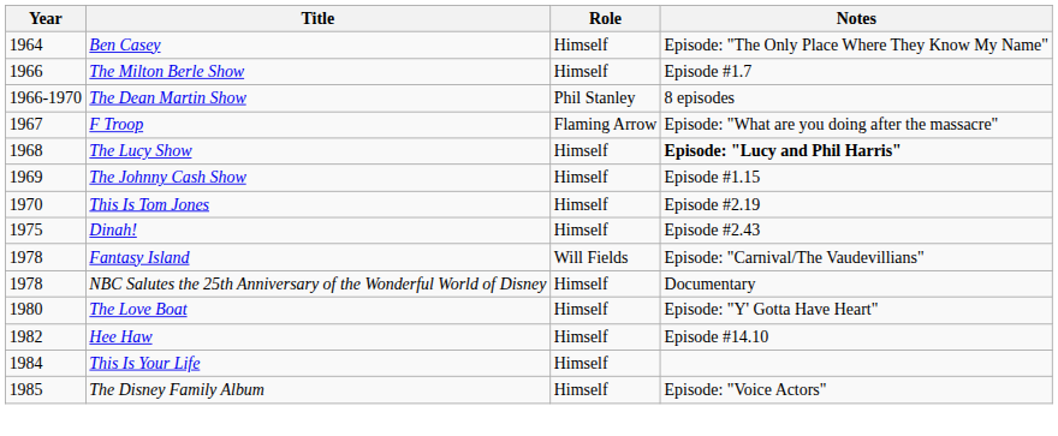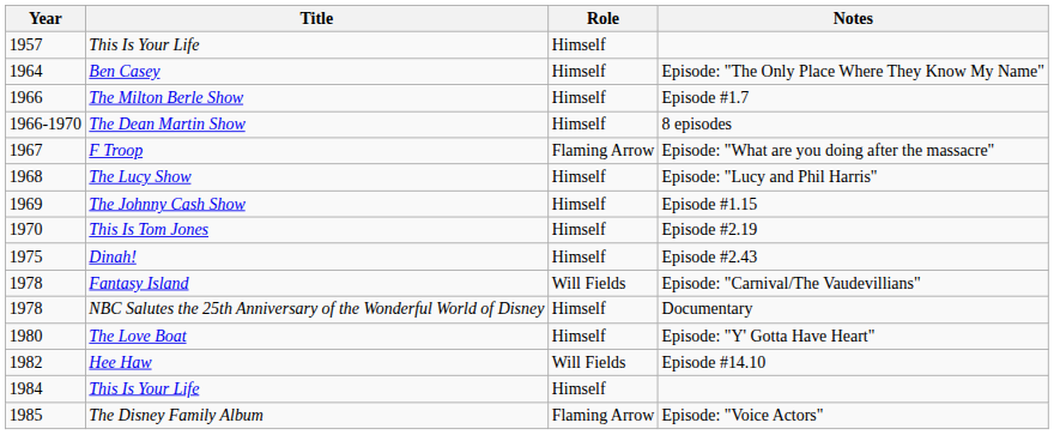 <table class="wikitable">
 <tr>
 <th>Year</th>
 <th>Title</th>
 <th>Role</th>
 <th>Notes</th>
+</tr>
+<tr>
+<td>1957</td>
+<td><em>This Is Your Life</em></td>
+<td>Himself</td>
+<td></td>
 </tr>
 <tr>
 <td>1964</td>
 <td><em><a href='#'>Ben Casey</a></em></td>
 <td>Himself</td>
 <td>Episode: "The Only Place Where They Know My Name"</td>
 </tr>
 <tr>
 <td>1966</td>
 <td><em><a href='#'>The Milton Berle Show</a></em></td>
 <td>Himself</td>
 <td>Episode #1.7</td>
 </tr>
 <tr>
 <td>1966-1970</td>
 <td><em><a href='#'>The Dean Martin Show</a></em></td>
-<td>Phil Stanley</td>
+<td>Himself</td>
 <td>8 episodes</td>
 </tr>
 <tr>
 <td>1967</td>
 <td><em><a href='#'>F Troop</a></em></td>
 <td>Flaming Arrow</td>
 <td>Episode: "What are you doing after the massacre"</td>
 </tr>
 <tr>
 <td>1968</td>
 <td><em><a href='#'>The Lucy Show</a></em></td>
 <td>Himself</td>
-<td><strong>Episode: "Lucy and Phil Harris"</strong></td>
+<td>Episode: "Lucy and Phil Harris"</td>
 </tr>
 <tr>
 <td>1969</td>
 <td><em><a href='#'>The Johnny Cash Show</a></em></td>
 <td>Himself</td>
 <td>Episode #1.15</td>
 </tr>
 <tr>
 <td>1970</td>
 <td><em><a href='#'>This Is Tom Jones</a></em></td>
 <td>Himself</td>
 <td>Episode #2.19</td>
 </tr>
 <tr>
 <td>1975</td>
 <td><em><a href='#'>Dinah!</a></em></td>
 <td>Himself</td>
 <td>Episode #2.43</td>
 </tr>
 <tr>
 <td>1978</td>
 <td><em><a href='#'>Fantasy Island</a></em></td>
 <td>Will Fields</td>
 <td>Episode: "Carnival/The Vaudevillians"</td>
 </tr>
 <tr>
 <td>1978</td>
 <td><em>NBC Salutes the 25th Anniversary of the Wonderful World of Disney</em></td>
 <td>Himself</td>
 <td>Documentary</td>
 </tr>
 <tr>
 <td>1980</td>
 <td><em><a href='#'>The Love Boat</a></em></td>
 <td>Himself</td>
 <td>Episode: "Y' Gotta Have Heart"</td>
 </tr>
 <tr>
 <td>1982</td>
 <td><em><a href='#'>Hee Haw</a></em></td>
-<td>Himself</td>
+<td>Will Fields</td>
 <td>Episode #14.10</td>
 </tr>
 <tr>
 <td>1984</td>
 <td><em><a href='#'>This Is Your Life</a></em></td>
 <td>Himself</td>
 <td></td>
 </tr>
 <tr>
 <td>1985</td>
 <td><em>The Disney Family Album</em></td>
-<td>Himself</td>
+<td>Flaming Arrow</td>
 <td>Episode: "Voice Actors"</td>
 </tr>
 </table>
